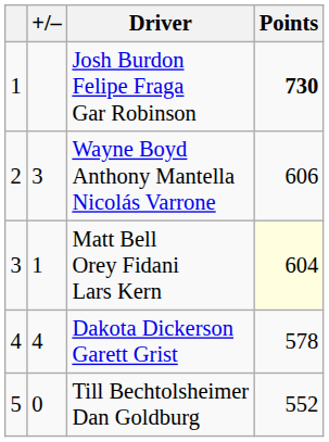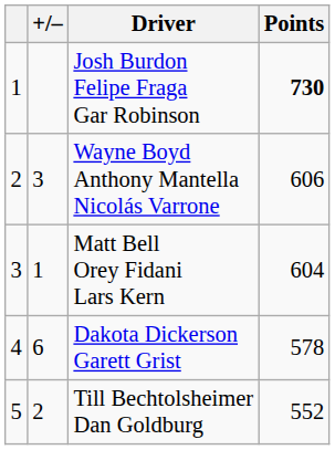 <table class="wikitable" style="font-size: 95%;">
 <tr>
 <th scope="col"></th>
 <th scope="col">+/–</th>
 <th scope="col">Driver</th>
 <th scope="col">Points</th>
 </tr>
 <tr>
 <td align=center>1</td>
 <td align="left"></td>
 <td> <a href='#'>Josh Burdon</a><br> <a href='#'>Felipe Fraga</a><br> Gar Robinson</td>
 <td align=right><strong>730</strong></td>
 </tr>
 <tr>
 <td align=center>2</td>
 <td align="left"> 3</td>
 <td> <a href='#'>Wayne Boyd</a><br> Anthony Mantella<br> <a href='#'>Nicolás Varrone</a></td>
 <td align=right>606</td>
 </tr>
 <tr>
 <td align=center>3</td>
 <td align="left"> 1</td>
 <td> Matt Bell<br> Orey Fidani<br> Lars Kern</td>
-<td align=right style="background: lightyellow;">604</td>
+<td align=right>604</td>
 </tr>
 <tr>
 <td align=center>4</td>
-<td align="left"> 4</td>
+<td align="left"> 6</td>
 <td> <a href='#'>Dakota Dickerson</a><br> <a href='#'>Garett Grist</a></td>
 <td align=right>578</td>
 </tr>
 <tr>
 <td align=center>5</td>
-<td align="left"> 0</td>
+<td align="left"> 2</td>
 <td> Till Bechtolsheimer<br> Dan Goldburg</td>
 <td align=right>552</td>
 </tr>
 </table>
